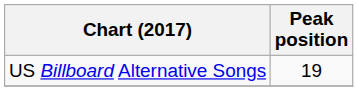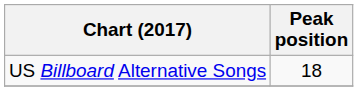 <table class="wikitable sortable">
 <tr>
 <th>Chart (2017)</th>
 <th>Peak<br>position</th>
 </tr>
 <tr>
 <td>US <em><a href='#'>Billboard</a></em> <a href='#'>Alternative Songs</a></td>
-<td style="text-align:center;">19</td>
+<td style="text-align:center;">18</td>
 </tr>
 <tr>
 </tr>
 </table>
